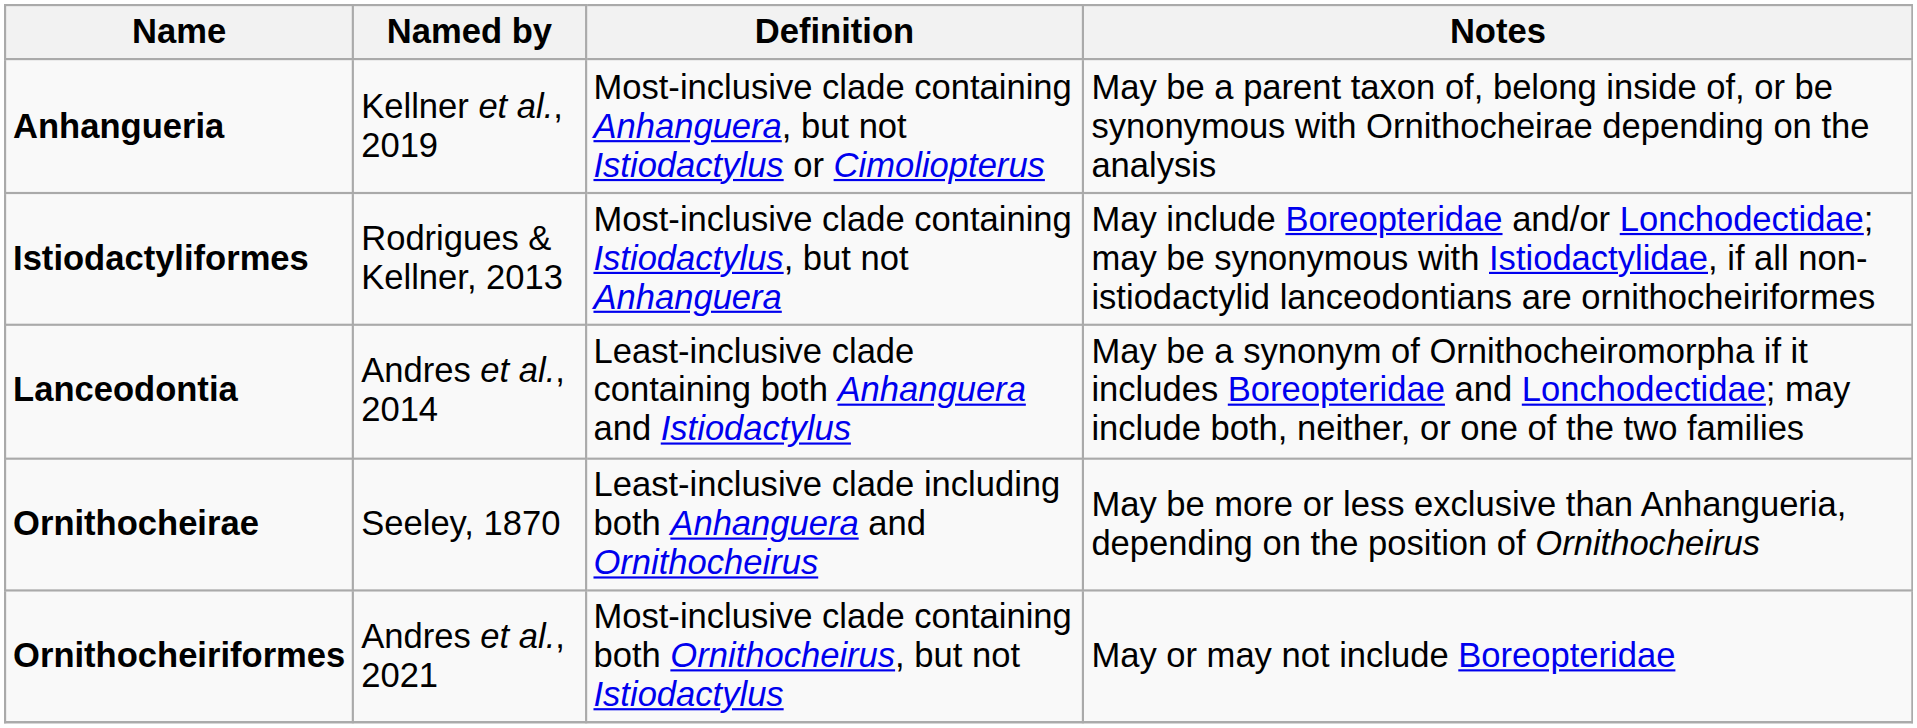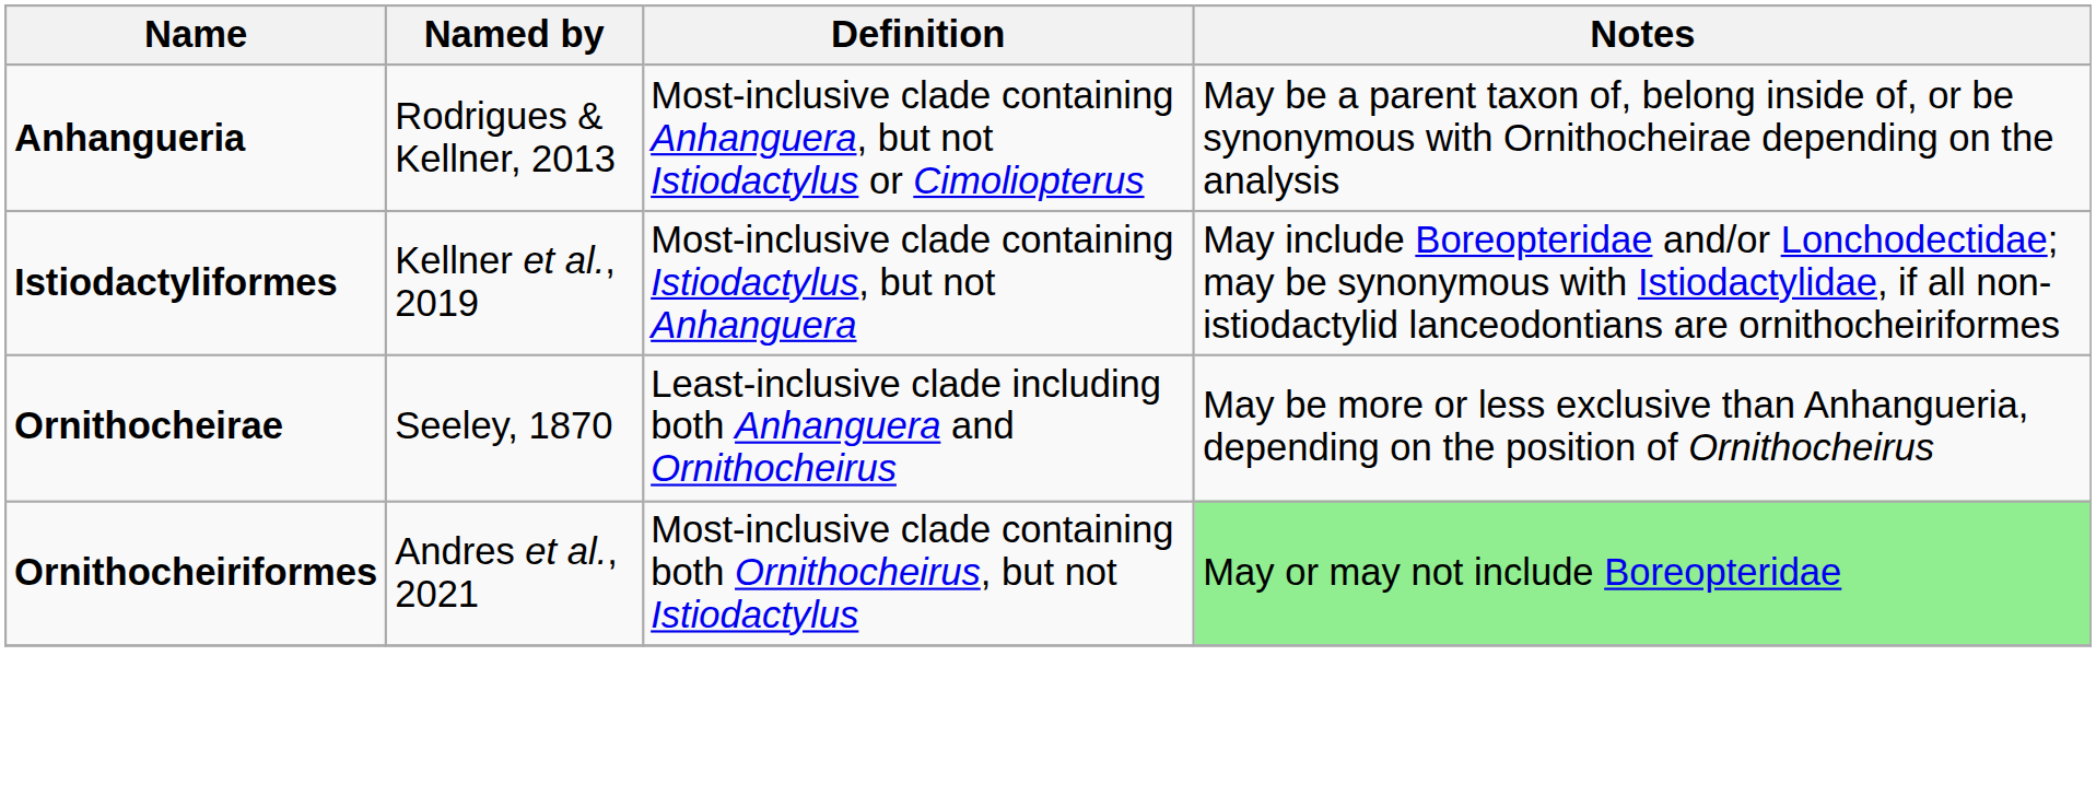 <table class="wikitable sortable" align="center" width="100%">
 <tr>
 <th>Name</th>
 <th>Named by</th>
 <th>Definition</th>
 <th>Notes</th>
 </tr>
 <tr>
 <td><strong>Anhangueria</strong></td>
-<td>Kellner <em>et al.</em>, 2019</td>
+<td>Rodrigues & Kellner, 2013</td>
 <td>Most-inclusive clade containing <em><a href='#'>Anhanguera</a></em>, but not <em><a href='#'>Istiodactylus</a></em> or <em><a href='#'>Cimoliopterus</a></em></td>
 <td>May be a parent taxon of, belong inside of, or be synonymous with Ornithocheirae depending on the analysis</td>
 </tr>
 <tr>
 <td><strong>Istiodactyliformes</strong></td>
-<td>Rodrigues & Kellner, 2013</td>
+<td>Kellner <em>et al.</em>, 2019</td>
 <td>Most-inclusive clade containing <em><a href='#'>Istiodactylus</a></em>, but not <em><a href='#'>Anhanguera</a></em></td>
 <td>May include <a href='#'>Boreopteridae</a> and/or <a href='#'>Lonchodectidae</a>; may be synonymous with <a href='#'>Istiodactylidae</a>, if all non-istiodactylid lanceodontians are ornithocheiriformes</td>
-</tr>
-<tr>
-<td><strong>Lanceodontia</strong></td>
-<td>Andres <em>et al.</em>, 2014</td>
-<td>Least-inclusive clade containing both <em><a href='#'>Anhanguera</a></em> and <em><a href='#'>Istiodactylus</a></em></td>
-<td>May be a synonym of Ornithocheiromorpha if it includes <a href='#'>Boreopteridae</a> and <a href='#'>Lonchodectidae</a>; may include both, neither, or one of the two families</td>
 </tr>
 <tr>
 <td><strong>Ornithocheirae</strong></td>
 <td>Seeley, 1870</td>
 <td>Least-inclusive clade including both <em><a href='#'>Anhanguera</a></em> and <em><a href='#'>Ornithocheirus</a></em></td>
 <td>May be more or less exclusive than Anhangueria, depending on the position of <em>Ornithocheirus</em></td>
 </tr>
 <tr>
 <td><strong>Ornithocheiriformes</strong></td>
 <td>Andres <em>et al.</em>, 2021</td>
 <td>Most-inclusive clade containing both <em><a href='#'>Ornithocheirus</a></em>, but not <em><a href='#'>Istiodactylus</a></em></td>
-<td>May or may not include <a href='#'>Boreopteridae</a></td>
+<td style="background: lightgreen;">May or may not include <a href='#'>Boreopteridae</a></td>
 </tr>
 <tr>
 </tr>
 </table>
